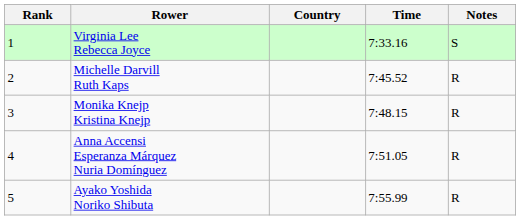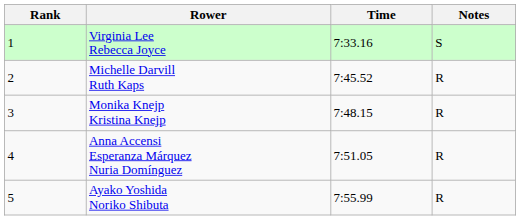 <table class="wikitable sortable" width=50%>
 <tr>
 <th>Rank</th>
 <th>Rower</th>
-<th>Country</th>
 <th>Time</th>
 <th>Notes</th>
 </tr>
 <tr bgcolor=ccffcc>
 <td>1</td>
 <td><a href='#'>Virginia Lee</a><br><a href='#'>Rebecca Joyce</a></td>
-<td></td>
 <td>7:33.16</td>
 <td>S</td>
 </tr>
 <tr>
 <td>2</td>
 <td><a href='#'>Michelle Darvill</a><br><a href='#'>Ruth Kaps</a></td>
-<td></td>
 <td>7:45.52</td>
 <td>R</td>
 </tr>
 <tr>
 <td>3</td>
 <td><a href='#'>Monika Knejp</a><br><a href='#'>Kristina Knejp</a></td>
-<td></td>
 <td>7:48.15</td>
 <td>R</td>
 </tr>
 <tr>
 <td>4</td>
 <td><a href='#'>Anna Accensi</a><br><a href='#'>Esperanza Márquez</a><br><a href='#'>Nuria Domínguez</a></td>
-<td></td>
 <td>7:51.05</td>
 <td>R</td>
 </tr>
 <tr>
 <td>5</td>
 <td><a href='#'>Ayako Yoshida</a><br><a href='#'>Noriko Shibuta</a></td>
-<td></td>
 <td>7:55.99</td>
 <td>R</td>
 </tr>
 </table>
